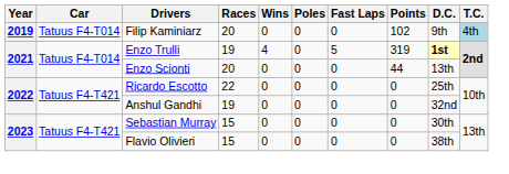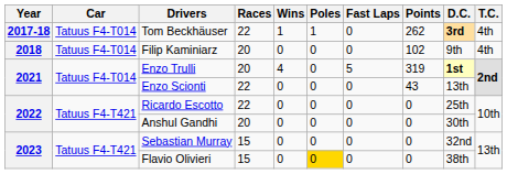 <table class="wikitable" style="font-size: 85%">
 <tr>
 <th>Year</th>
 <th>Car</th>
 <th>Drivers</th>
 <th>Races</th>
 <th>Wins</th>
 <th>Poles</th>
 <th>Fast Laps</th>
 <th>Points</th>
 <th>D.C.</th>
 <th>T.C.</th>
 </tr>
 <tr>
-<th><a href='#'>2019</a></th>
+<th><a href='#'>2017-18</a></th>
+<td><a href='#'>Tatuus F4-T014</a></td>
+<td> Tom Beckhäuser</td>
+<td>22</td>
+<td>1</td>
+<td>1</td>
+<td>0</td>
+<td>262</td>
+<td style="background:#ffdf9f;"><strong>3rd</strong></td>
+<td>4th</td>
+</tr>
+<tr>
+<th><a href='#'>2018</a></th>
 <td><a href='#'>Tatuus F4-T014</a></td>
 <td> Filip Kaminiarz</td>
 <td>20</td>
 <td>0</td>
 <td>0</td>
 <td>0</td>
 <td>102</td>
 <td>9th</td>
-<td style="background: lightblue;">4th</td>
+<td>4th</td>
 </tr>
 <tr>
 <th rowspan="2"><a href='#'>2021</a></th>
 <td rowspan="2"><a href='#'>Tatuus F4-T014</a></td>
 <td> <a href='#'>Enzo Trulli</a></td>
-<td>19</td>
+<td>20</td>
 <td>4</td>
 <td>0</td>
 <td>5</td>
 <td>319</td>
 <td style="background:#ffffbf;"><strong>1st</strong></td>
 <td rowspan="2" style="background:#dfdfdf;"><strong>2nd</strong></td>
 </tr>
 <tr>
 <td> <a href='#'>Enzo Scionti</a></td>
-<td>20</td>
+<td>22</td>
 <td>0</td>
 <td>0</td>
 <td>0</td>
-<td>44</td>
+<td>43</td>
 <td>13th</td>
 </tr>
 <tr>
 <th rowspan="2"><a href='#'>2022</a></th>
 <td rowspan="2"><a href='#'>Tatuus F4-T421</a></td>
 <td> <a href='#'>Ricardo Escotto</a></td>
 <td>22</td>
 <td>0</td>
 <td>0</td>
 <td>0</td>
 <td>0</td>
 <td>25th</td>
 <td rowspan="2">10th</td>
 </tr>
 <tr>
 <td> Anshul Gandhi</td>
-<td>19</td>
+<td>20</td>
 <td>0</td>
 <td>0</td>
 <td>0</td>
 <td>0</td>
-<td>32nd</td>
+<td>30th</td>
 </tr>
 <tr>
 <th rowspan="2"><a href='#'>2023</a></th>
 <td rowspan="2"><a href='#'>Tatuus F4-T421</a></td>
 <td> <a href='#'>Sebastian Murray</a></td>
 <td>15</td>
 <td>0</td>
 <td>0</td>
 <td>0</td>
 <td>0</td>
-<td>30th</td>
+<td>32nd</td>
 <td rowspan="2">13th</td>
 </tr>
 <tr>
 <td> Flavio Olivieri</td>
 <td>15</td>
 <td>0</td>
-<td>0</td>
+<td style="background: gold;">0</td>
 <td>0</td>
 <td>0</td>
 <td>38th</td>
 </tr>
 </table>
